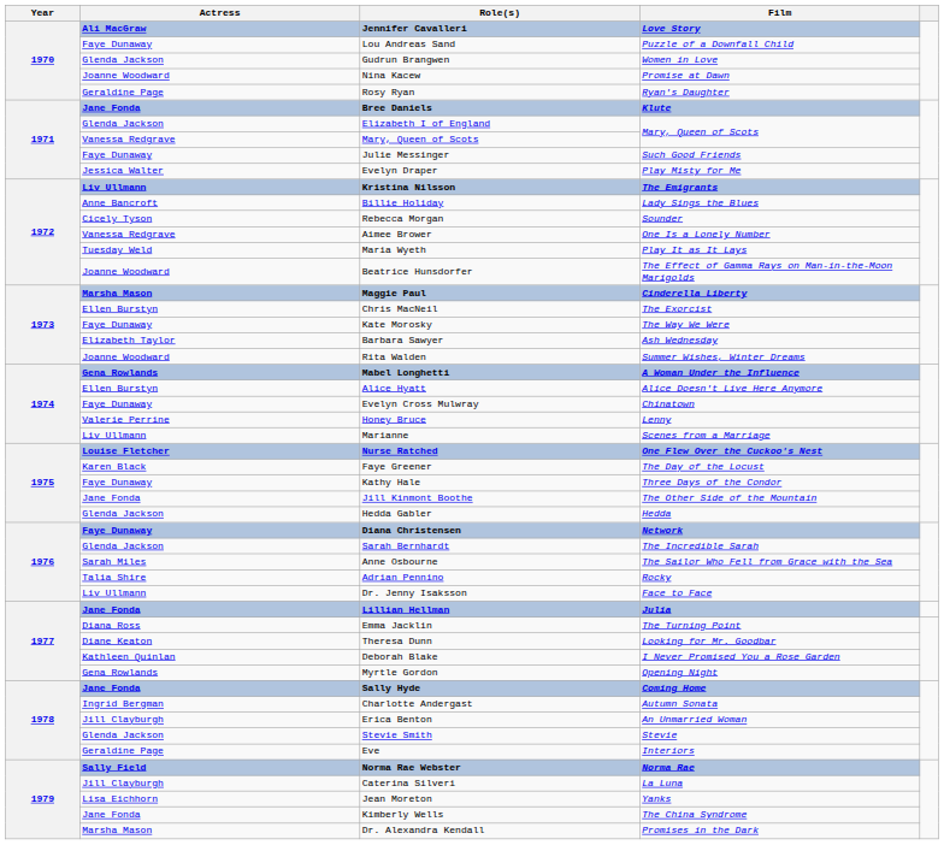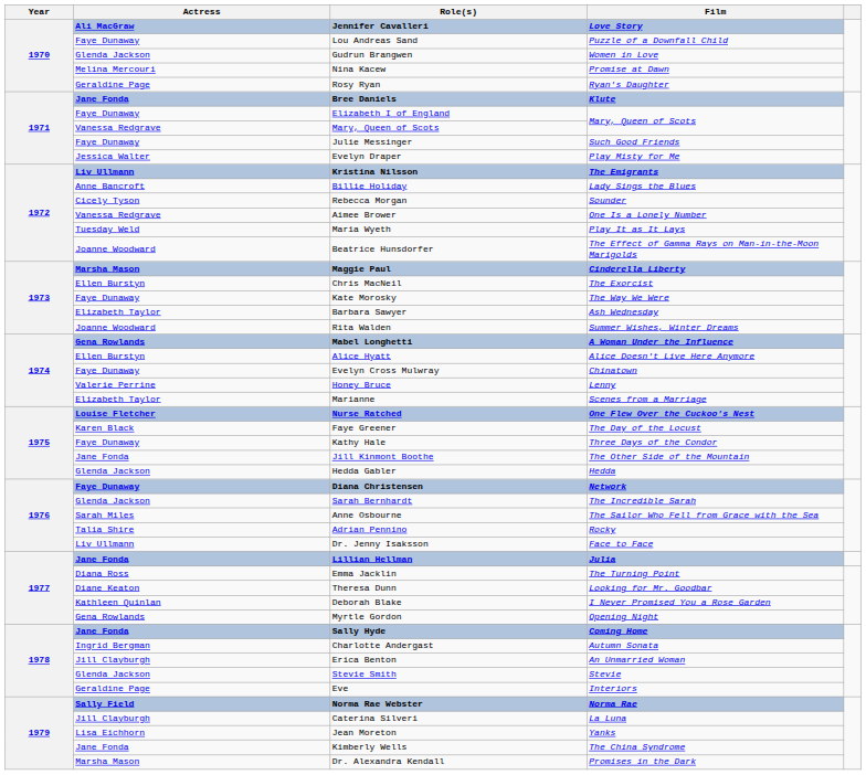 <table class="wikitable sortable">
 <tr>
 <th scope="col" style="width:8%;">Year</th>
 <th scope="col" style="width:30%;">Actress</th>
 <th scope="col" style="width:30%;">Role(s)</th>
 <th scope="col" style="width:30%;">Film</th>
 <th scope="col" style="width:2%;" class="unsortable"></th>
 </tr>
 <tr>
 <th rowspan="5" style="text-align:center;"><a href='#'>1970</a></th>
 <td style="background:#B0C4DE;"><strong><a href='#'>Ali MacGraw</a></strong></td>
 <td style="background:#B0C4DE;"><strong>Jennifer Cavalleri</strong></td>
 <td style="background:#B0C4DE;"><strong><em><a href='#'>Love Story</a></em></strong></td>
 <td rowspan=5></td>
 </tr>
 <tr>
 <td><a href='#'>Faye Dunaway</a></td>
 <td>Lou Andreas Sand</td>
 <td><em><a href='#'>Puzzle of a Downfall Child</a></em></td>
 </tr>
 <tr>
 <td><a href='#'>Glenda Jackson</a></td>
 <td>Gudrun Brangwen</td>
 <td><em><a href='#'>Women in Love</a></em></td>
 </tr>
 <tr>
-<td><a href='#'>Joanne Woodward</a></td>
+<td><a href='#'>Melina Mercouri</a></td>
 <td>Nina Kacew</td>
 <td><em><a href='#'>Promise at Dawn</a></em></td>
 </tr>
 <tr>
 <td><a href='#'>Geraldine Page</a></td>
 <td>Rosy Ryan</td>
 <td><em><a href='#'>Ryan's Daughter</a></em></td>
 </tr>
 <tr>
 <th rowspan="5" style="text-align:center;"><a href='#'>1971</a></th>
 <td style="background:#B0C4DE;"><strong><a href='#'>Jane Fonda</a></strong></td>
 <td style="background:#B0C4DE;"><strong>Bree Daniels</strong></td>
 <td style="background:#B0C4DE;"><strong><em><a href='#'>Klute</a></em></strong></td>
 <td rowspan=5></td>
 </tr>
 <tr>
-<td><a href='#'>Glenda Jackson</a></td>
+<td><a href='#'>Faye Dunaway</a></td>
 <td><a href='#'>Elizabeth I of England</a></td>
 <td rowspan="2"><em><a href='#'>Mary, Queen of Scots</a></em></td>
 </tr>
 <tr>
 <td><a href='#'>Vanessa Redgrave</a></td>
 <td><a href='#'>Mary, Queen of Scots</a></td>
 </tr>
 <tr>
 <td><a href='#'>Faye Dunaway</a></td>
 <td>Julie Messinger</td>
 <td><em><a href='#'>Such Good Friends</a></em></td>
 </tr>
 <tr>
 <td><a href='#'>Jessica Walter</a></td>
 <td>Evelyn Draper</td>
 <td><em><a href='#'>Play Misty for Me</a></em></td>
 </tr>
 <tr>
 <th rowspan="6" style="text-align:center;"><a href='#'>1972</a></th>
 <td style="background:#B0C4DE;"><strong><a href='#'>Liv Ullmann</a></strong></td>
 <td style="background:#B0C4DE;"><strong>Kristina Nilsson</strong></td>
 <td style="background:#B0C4DE;"><strong><em><a href='#'>The Emigrants</a></em></strong></td>
 <td rowspan=6></td>
 </tr>
 <tr>
 <td><a href='#'>Anne Bancroft</a></td>
 <td><a href='#'>Billie Holiday</a></td>
 <td><em><a href='#'>Lady Sings the Blues</a></em></td>
 </tr>
 <tr>
 <td><a href='#'>Cicely Tyson</a></td>
 <td>Rebecca Morgan</td>
 <td><em><a href='#'>Sounder</a></em></td>
 </tr>
 <tr>
 <td><a href='#'>Vanessa Redgrave</a></td>
 <td>Aimee Brower</td>
 <td><em><a href='#'>One Is a Lonely Number</a></em></td>
 </tr>
 <tr>
 <td><a href='#'>Tuesday Weld</a></td>
 <td>Maria Wyeth</td>
 <td><em><a href='#'>Play It as It Lays</a></em></td>
 </tr>
 <tr>
 <td><a href='#'>Joanne Woodward</a></td>
 <td>Beatrice Hunsdorfer</td>
 <td><em><a href='#'>The Effect of Gamma Rays on Man-in-the-Moon Marigolds</a></em></td>
 </tr>
 <tr>
 <th rowspan="5" style="text-align:center;"><a href='#'>1973</a></th>
 <td style="background:#B0C4DE;"><strong><a href='#'>Marsha Mason</a></strong></td>
 <td style="background:#B0C4DE;"><strong>Maggie Paul</strong></td>
 <td style="background:#B0C4DE;"><strong><em><a href='#'>Cinderella Liberty</a></em></strong></td>
 <td rowspan=5></td>
 </tr>
 <tr>
 <td><a href='#'>Ellen Burstyn</a></td>
 <td>Chris MacNeil</td>
 <td><em><a href='#'>The Exorcist</a></em></td>
 </tr>
 <tr>
 <td><a href='#'>Faye Dunaway</a></td>
 <td>Kate Morosky</td>
 <td><em><a href='#'>The Way We Were</a></em></td>
 </tr>
 <tr>
 <td><a href='#'>Elizabeth Taylor</a></td>
 <td>Barbara Sawyer</td>
 <td><em><a href='#'>Ash Wednesday</a></em></td>
 </tr>
 <tr>
 <td><a href='#'>Joanne Woodward</a></td>
 <td>Rita Walden</td>
 <td><em><a href='#'>Summer Wishes, Winter Dreams</a></em></td>
 </tr>
 <tr>
 <th rowspan="5" style="text-align:center;"><a href='#'>1974</a></th>
 <td style="background:#B0C4DE;"><strong><a href='#'>Gena Rowlands</a></strong></td>
 <td style="background:#B0C4DE;"><strong>Mabel Longhetti</strong></td>
 <td style="background:#B0C4DE;"><strong><em><a href='#'>A Woman Under the Influence</a></em></strong></td>
 <td rowspan=5></td>
 </tr>
 <tr>
 <td><a href='#'>Ellen Burstyn</a></td>
 <td><a href='#'>Alice Hyatt</a></td>
 <td><em><a href='#'>Alice Doesn't Live Here Anymore</a></em></td>
 </tr>
 <tr>
 <td><a href='#'>Faye Dunaway</a></td>
 <td>Evelyn Cross Mulwray</td>
 <td><em><a href='#'>Chinatown</a></em></td>
 </tr>
 <tr>
 <td><a href='#'>Valerie Perrine</a></td>
 <td><a href='#'>Honey Bruce</a></td>
 <td><em><a href='#'>Lenny</a></em></td>
 </tr>
 <tr>
-<td><a href='#'>Liv Ullmann</a></td>
+<td><a href='#'>Elizabeth Taylor</a></td>
 <td>Marianne</td>
 <td><em><a href='#'>Scenes from a Marriage</a></em></td>
 </tr>
 <tr>
 <th rowspan="5" style="text-align:center;"><a href='#'>1975</a></th>
 <td style="background:#B0C4DE;"><strong><a href='#'>Louise Fletcher</a></strong></td>
 <td style="background:#B0C4DE;"><strong><a href='#'>Nurse Ratched</a></strong></td>
 <td style="background:#B0C4DE;"><strong><em><a href='#'>One Flew Over the Cuckoo's Nest</a></em></strong></td>
 <td rowspan=5></td>
 </tr>
 <tr>
 <td><a href='#'>Karen Black</a></td>
 <td>Faye Greener</td>
 <td><em><a href='#'>The Day of the Locust</a></em></td>
 </tr>
 <tr>
 <td><a href='#'>Faye Dunaway</a></td>
 <td>Kathy Hale</td>
 <td><em><a href='#'>Three Days of the Condor</a></em></td>
 </tr>
 <tr>
 <td><a href='#'>Jane Fonda</a></td>
 <td><a href='#'>Jill Kinmont Boothe</a></td>
 <td><em><a href='#'>The Other Side of the Mountain</a></em></td>
 </tr>
 <tr>
 <td><a href='#'>Glenda Jackson</a></td>
 <td>Hedda Gabler</td>
 <td><em><a href='#'>Hedda</a></em></td>
 </tr>
 <tr>
 <th rowspan="5" style="text-align:center;"><a href='#'>1976</a></th>
 <td style="background:#B0C4DE;"><strong><a href='#'>Faye Dunaway</a></strong></td>
 <td style="background:#B0C4DE;"><strong>Diana Christensen</strong></td>
 <td style="background:#B0C4DE;"><strong><em><a href='#'>Network</a></em></strong></td>
 <td rowspan=5></td>
 </tr>
 <tr>
 <td><a href='#'>Glenda Jackson</a></td>
 <td><a href='#'>Sarah Bernhardt</a></td>
 <td><em><a href='#'>The Incredible Sarah</a></em></td>
 </tr>
 <tr>
 <td><a href='#'>Sarah Miles</a></td>
 <td>Anne Osbourne</td>
 <td><em><a href='#'>The Sailor Who Fell from Grace with the Sea</a></em></td>
 </tr>
 <tr>
 <td><a href='#'>Talia Shire</a></td>
 <td><a href='#'>Adrian Pennino</a></td>
 <td><em><a href='#'>Rocky</a></em></td>
 </tr>
 <tr>
 <td><a href='#'>Liv Ullmann</a></td>
 <td>Dr. Jenny Isaksson</td>
 <td><em><a href='#'>Face to Face</a></em></td>
 </tr>
 <tr>
 <th rowspan="5" style="text-align:center;"><a href='#'>1977</a></th>
 <td style="background:#B0C4DE;"><strong><a href='#'>Jane Fonda</a></strong></td>
 <td style="background:#B0C4DE;"><strong><a href='#'>Lillian Hellman</a></strong></td>
 <td style="background:#B0C4DE;"><strong><em><a href='#'>Julia</a></em></strong></td>
 <td></td>
 </tr>
 <tr>
 <td><a href='#'>Diana Ross</a></td>
 <td>Emma Jacklin</td>
 <td><em><a href='#'>The Turning Point</a></em></td>
 </tr>
 <tr>
 <td><a href='#'>Diane Keaton</a></td>
 <td>Theresa Dunn</td>
 <td><em><a href='#'>Looking for Mr. Goodbar</a></em></td>
 </tr>
 <tr>
 <td><a href='#'>Kathleen Quinlan</a></td>
 <td>Deborah Blake</td>
 <td><em><a href='#'>I Never Promised You a Rose Garden</a></em></td>
 </tr>
 <tr>
 <td><a href='#'>Gena Rowlands</a></td>
 <td>Myrtle Gordon</td>
 <td><em><a href='#'>Opening Night</a></em></td>
 </tr>
 <tr>
 <th rowspan="5" style="text-align:center;"><a href='#'>1978</a></th>
 <td style="background:#B0C4DE;"><strong><a href='#'>Jane Fonda</a></strong></td>
 <td style="background:#B0C4DE;"><strong>Sally Hyde</strong></td>
 <td style="background:#B0C4DE;"><strong><em><a href='#'>Coming Home</a></em></strong></td>
 <td rowspan=5></td>
 </tr>
 <tr>
 <td><a href='#'>Ingrid Bergman</a></td>
 <td>Charlotte Andergast</td>
 <td><em><a href='#'>Autumn Sonata</a></em></td>
 </tr>
 <tr>
 <td><a href='#'>Jill Clayburgh</a></td>
 <td>Erica Benton</td>
 <td><em><a href='#'>An Unmarried Woman</a></em></td>
 </tr>
 <tr>
 <td><a href='#'>Glenda Jackson</a></td>
 <td><a href='#'>Stevie Smith</a></td>
 <td><em><a href='#'>Stevie</a></em></td>
 </tr>
 <tr>
 <td><a href='#'>Geraldine Page</a></td>
 <td>Eve</td>
 <td><em><a href='#'>Interiors</a></em></td>
 </tr>
 <tr>
 <th rowspan="5" style="text-align:center;"><a href='#'>1979</a></th>
 <td style="background:#B0C4DE;"><strong><a href='#'>Sally Field</a></strong></td>
 <td style="background:#B0C4DE;"><strong>Norma Rae Webster</strong></td>
 <td style="background:#B0C4DE;"><strong><em><a href='#'>Norma Rae</a></em></strong></td>
 <td rowspan=5></td>
 </tr>
 <tr>
 <td><a href='#'>Jill Clayburgh</a></td>
 <td>Caterina Silveri</td>
 <td><em><a href='#'>La Luna</a></em></td>
 </tr>
 <tr>
 <td><a href='#'>Lisa Eichhorn</a></td>
 <td>Jean Moreton</td>
 <td><em><a href='#'>Yanks</a></em></td>
 </tr>
 <tr>
 <td><a href='#'>Jane Fonda</a></td>
 <td>Kimberly Wells</td>
 <td><em><a href='#'>The China Syndrome</a></em></td>
 </tr>
 <tr>
 <td><a href='#'>Marsha Mason</a></td>
 <td>Dr. Alexandra Kendall</td>
 <td><em><a href='#'>Promises in the Dark</a></em></td>
 </tr>
 </table>
